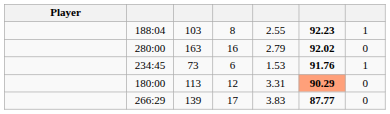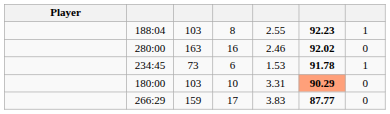 <table class="wikitable sortable" style="text-align:center;">
 <tr>
 <th width="170px">Player</th>
 <th width="60px"></th>
 <th width="50px"></th>
 <th width="50px"></th>
 <th width="60px"></th>
 <th width="60px"></th>
 <th width="50px"></th>
 </tr>
 <tr>
 <td align="left"> </td>
 <td>188:04</td>
 <td>103</td>
 <td>8</td>
 <td>2.55</td>
 <td><strong>92.23</strong></td>
 <td>1</td>
 </tr>
 <tr>
 <td align="left"> </td>
 <td>280:00</td>
 <td>163</td>
 <td>16</td>
-<td>2.79</td>
+<td>2.46</td>
 <td><strong>92.02</strong></td>
 <td>0</td>
 </tr>
 <tr>
 <td align="left"> </td>
 <td>234:45</td>
 <td>73</td>
 <td>6</td>
 <td>1.53</td>
-<td><strong>91.76</strong></td>
+<td><strong>91.78</strong></td>
 <td>1</td>
 </tr>
 <tr>
 <td align="left"> </td>
 <td>180:00</td>
-<td>113</td>
-<td>12</td>
+<td>103</td>
+<td>10</td>
 <td>3.31</td>
 <td style="background: lightsalmon;"><strong>90.29</strong></td>
 <td>0</td>
 </tr>
 <tr>
 <td align="left"> </td>
 <td>266:29</td>
-<td>139</td>
+<td>159</td>
 <td>17</td>
 <td>3.83</td>
 <td><strong>87.77</strong></td>
 <td>0</td>
 </tr>
 </table>
